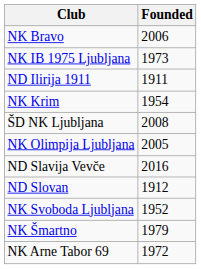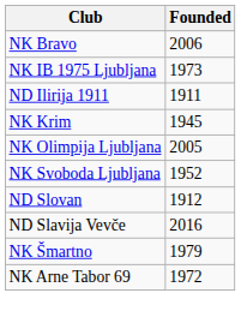 <table class="wikitable">
 <tr style="background:#efefef;">
 <th scope="col" width="150">Club</th>
 <th scope="col" width="50">Founded</th>
 </tr>
 <tr>
 <td><a href='#'>NK Bravo</a></td>
 <td>2006</td>
 </tr>
 <tr>
 <td><a href='#'>NK IB 1975 Ljubljana</a></td>
 <td>1973</td>
 </tr>
 <tr>
 <td><a href='#'>ND Ilirija 1911</a></td>
 <td>1911</td>
 </tr>
 <tr>
 <td><a href='#'>NK Krim</a></td>
-<td>1954</td>
-</tr>
-<tr>
-<td>ŠD NK Ljubljana</td>
-<td>2008</td>
+<td>1945</td>
 </tr>
 <tr>
 <td><a href='#'>NK Olimpija Ljubljana</a></td>
 <td>2005</td>
 </tr>
 <tr>
-<td>ND Slavija Vevče</td>
-<td>2016</td>
+<td><a href='#'>NK Svoboda Ljubljana</a></td>
+<td>1952</td>
 </tr>
 <tr>
 <td><a href='#'>ND Slovan</a></td>
 <td>1912</td>
 </tr>
 <tr>
-<td><a href='#'>NK Svoboda Ljubljana</a></td>
-<td>1952</td>
+<td>ND Slavija Vevče</td>
+<td>2016</td>
 </tr>
 <tr>
 <td><a href='#'>NK Šmartno</a></td>
 <td>1979</td>
 </tr>
 <tr>
 <td>NK Arne Tabor 69</td>
 <td>1972</td>
 </tr>
 </table>
